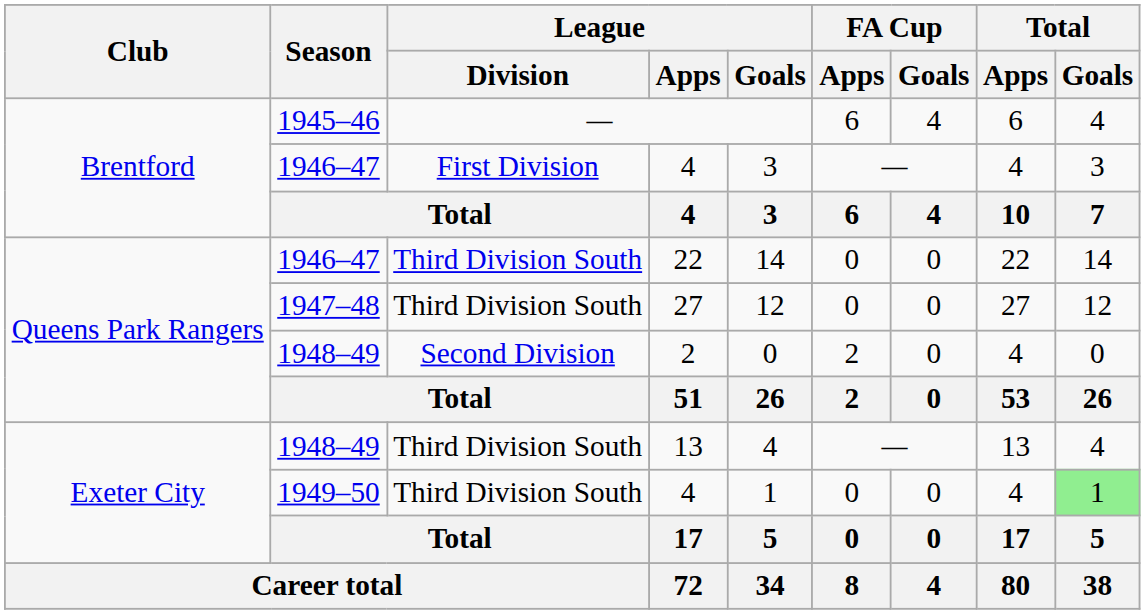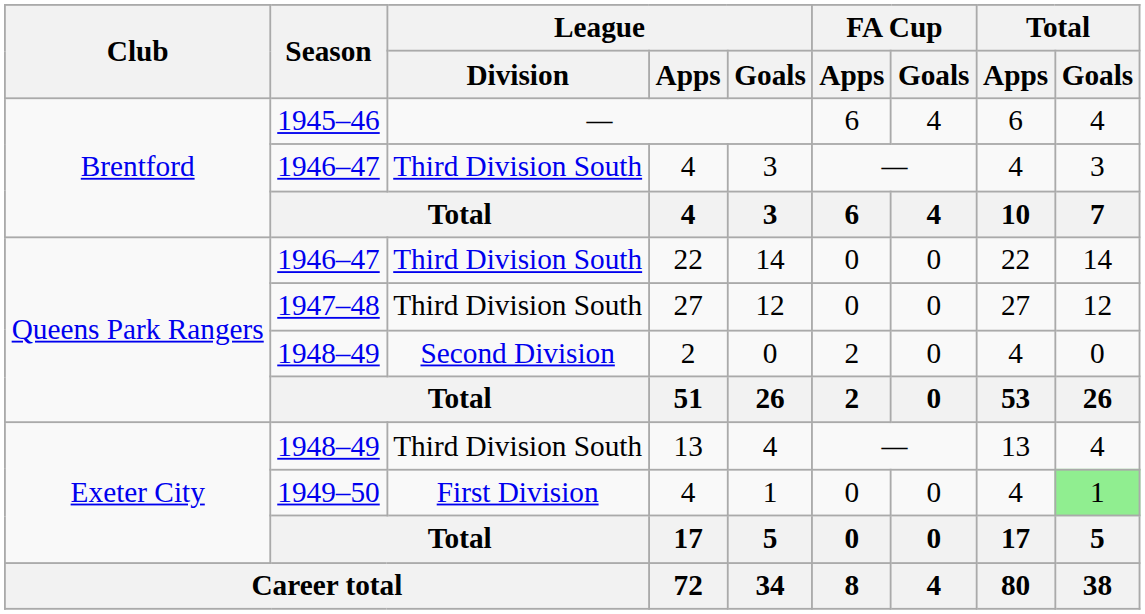 <table class="wikitable" style="text-align: center;">
 <tr>
 <th rowspan="2">Club</th>
 <th rowspan="2">Season</th>
 <th colspan="3">League</th>
 <th colspan="2">FA Cup</th>
 <th colspan="2">Total</th>
 </tr>
 <tr>
 <th>Division</th>
 <th>Apps</th>
 <th>Goals</th>
 <th>Apps</th>
 <th>Goals</th>
 <th>Apps</th>
 <th>Goals</th>
 </tr>
 <tr>
 <td rowspan="3"><a href='#'>Brentford</a></td>
 <td><a href='#'>1945–46</a></td>
 <td colspan="3"><em>—</em></td>
 <td>6</td>
 <td>4</td>
 <td>6</td>
 <td>4</td>
 </tr>
 <tr>
 <td><a href='#'>1946–47</a></td>
-<td><a href='#'>First Division</a></td>
+<td><a href='#'>Third Division South</a></td>
 <td>4</td>
 <td>3</td>
 <td colspan="2"><em>—</em></td>
 <td>4</td>
 <td>3</td>
 </tr>
 <tr>
 <th colspan="2">Total</th>
 <th>4</th>
 <th>3</th>
 <th>6</th>
 <th>4</th>
 <th>10</th>
 <th>7</th>
 </tr>
 <tr>
 <td rowspan="4"><a href='#'>Queens Park Rangers</a></td>
 <td><a href='#'>1946–47</a></td>
 <td><a href='#'>Third Division South</a></td>
 <td>22</td>
 <td>14</td>
 <td>0</td>
 <td>0</td>
 <td>22</td>
 <td>14</td>
 </tr>
 <tr>
 <td><a href='#'>1947–48</a></td>
 <td>Third Division South</td>
 <td>27</td>
 <td>12</td>
 <td>0</td>
 <td>0</td>
 <td>27</td>
 <td>12</td>
 </tr>
 <tr>
 <td><a href='#'>1948–49</a></td>
 <td><a href='#'>Second Division</a></td>
 <td>2</td>
 <td>0</td>
 <td>2</td>
 <td>0</td>
 <td>4</td>
 <td>0</td>
 </tr>
 <tr>
 <th colspan="2">Total</th>
 <th>51</th>
 <th>26</th>
 <th>2</th>
 <th>0</th>
 <th>53</th>
 <th>26</th>
 </tr>
 <tr>
 <td rowspan="3"><a href='#'>Exeter City</a></td>
 <td><a href='#'>1948–49</a></td>
 <td>Third Division South</td>
 <td>13</td>
 <td>4</td>
 <td colspan="2"><em>—</em></td>
 <td>13</td>
 <td>4</td>
 </tr>
 <tr>
 <td><a href='#'>1949–50</a></td>
-<td>Third Division South</td>
+<td><a href='#'>First Division</a></td>
 <td>4</td>
 <td>1</td>
 <td>0</td>
 <td>0</td>
 <td>4</td>
 <td style="background: lightgreen;">1</td>
 </tr>
 <tr>
 <th colspan="2">Total</th>
 <th>17</th>
 <th>5</th>
 <th>0</th>
 <th>0</th>
 <th>17</th>
 <th>5</th>
 </tr>
 <tr>
 <th colspan="3">Career total</th>
 <th>72</th>
 <th>34</th>
 <th>8</th>
 <th>4</th>
 <th>80</th>
 <th>38</th>
 </tr>
 </table>
